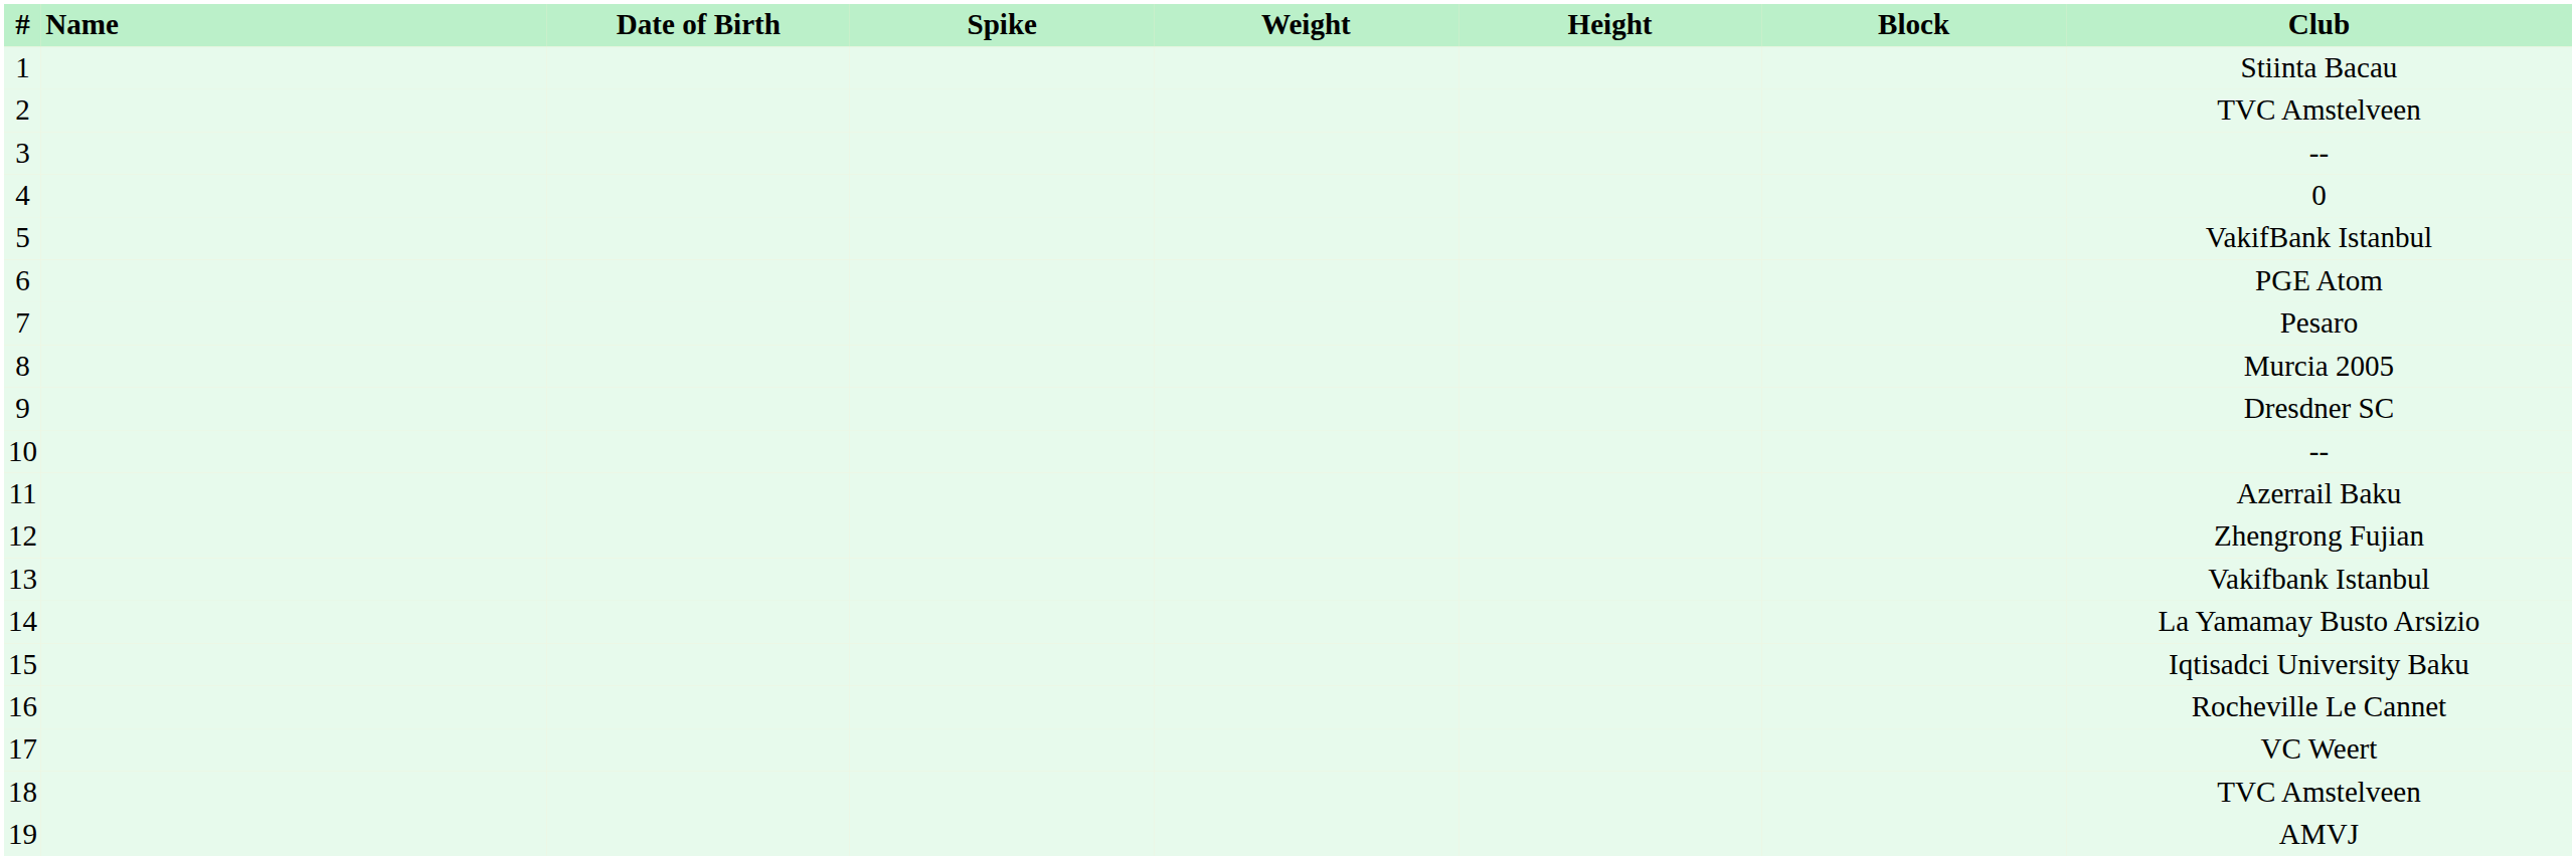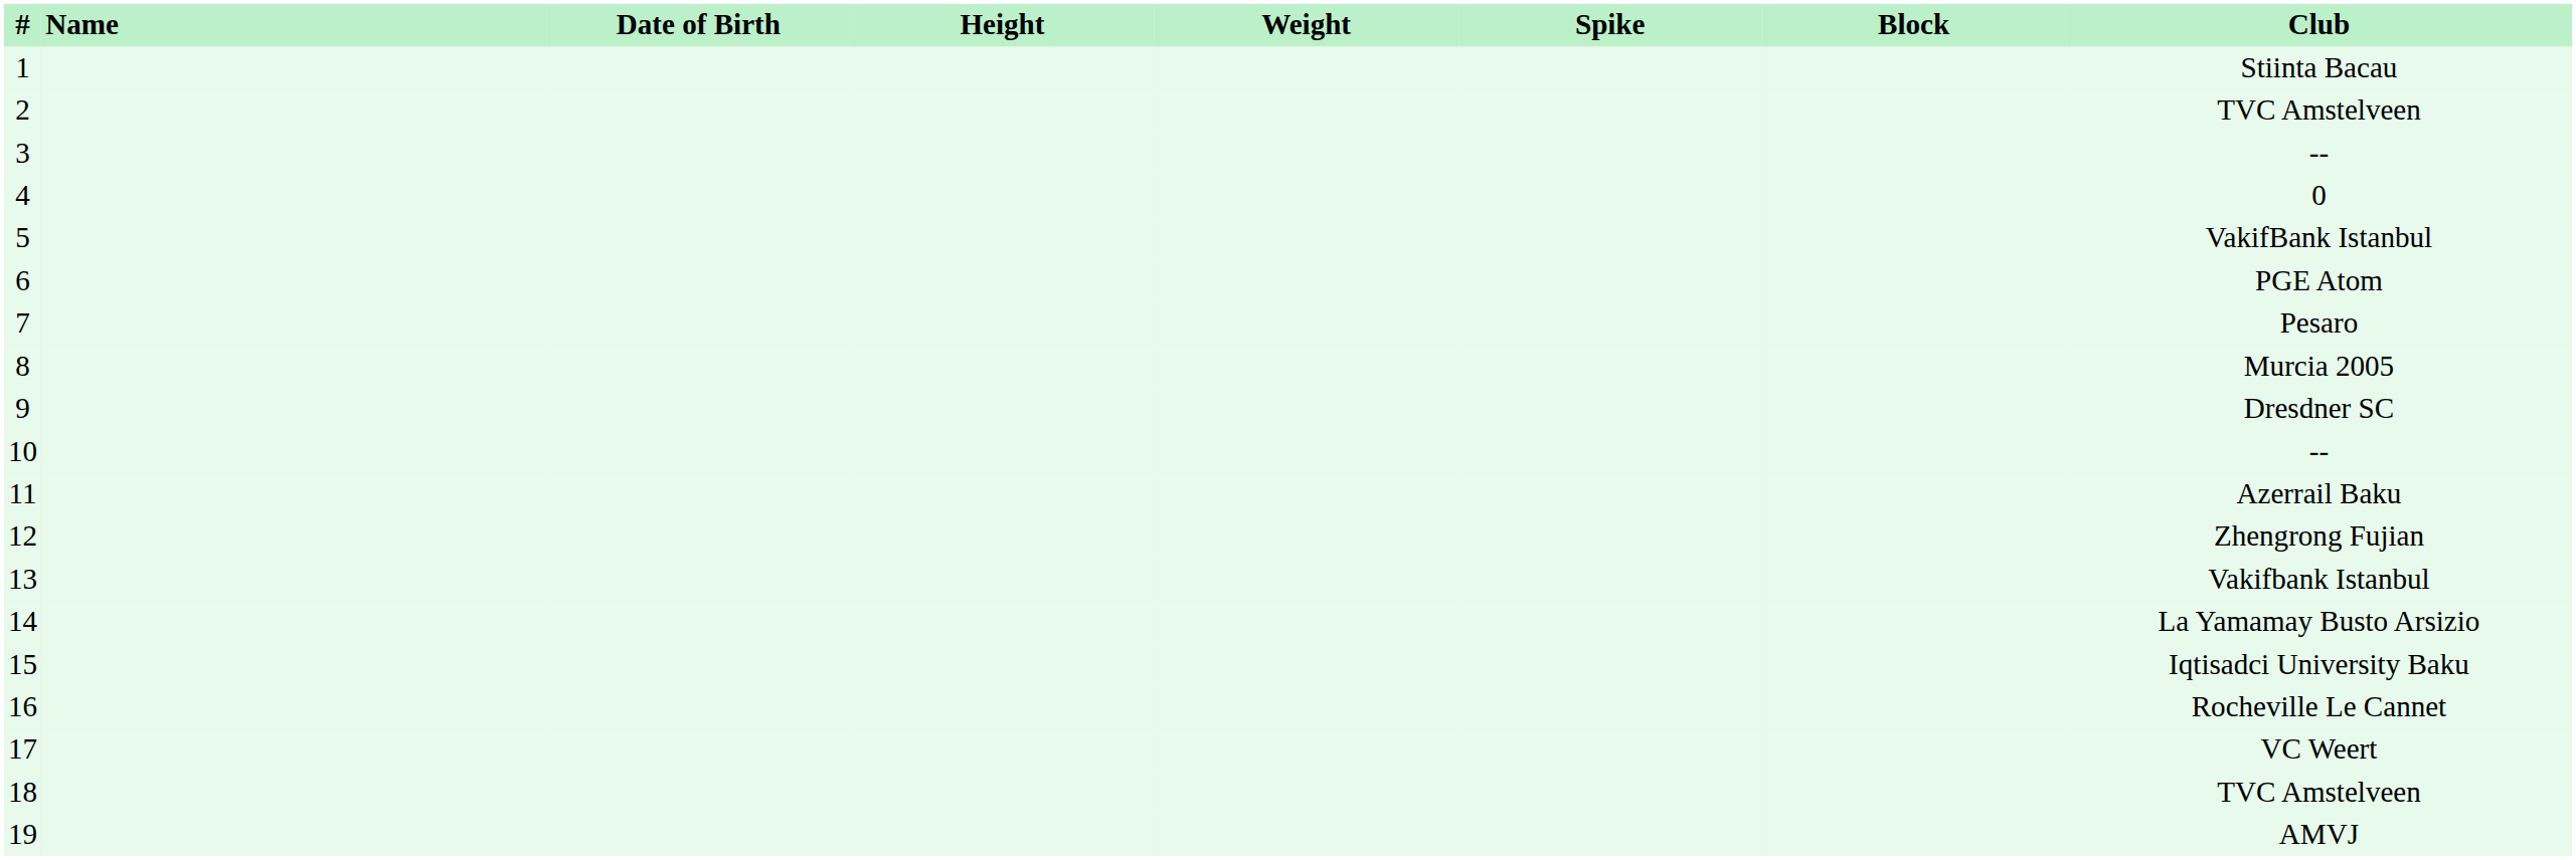 <table border=0 cellpadding=2 cellspacing=0  |- bgcolor=#FFECCE style="text-align:center; font-size:90%; width:100%">
 <tr bgcolor=#BBF0C9>
 <th>#</th>
 <th align=left width=20%>Name</th>
 <th width=12%>Date of Birth</th>
+<th width=12%>Height</th>
+<th width=12%>Weight</th>
 <th width=12%>Spike</th>
-<th width=12%>Weight</th>
-<th width=12%>Height</th>
 <th width=12%>Block</th>
 <th width=20%>Club</th>
 </tr>
 <tr bgcolor=#E7FAEC>
 <td>1</td>
 <td align=left></td>
 <td align=right></td>
 <td></td>
 <td></td>
 <td></td>
 <td></td>
 <td>Stiinta Bacau</td>
 </tr>
 <tr bgcolor=#E7FAEC>
 <td>2</td>
 <td align=left></td>
 <td align=right></td>
 <td></td>
 <td></td>
 <td></td>
 <td></td>
 <td>TVC Amstelveen</td>
 </tr>
 <tr bgcolor=#E7FAEC>
 <td>3</td>
 <td align=left></td>
 <td align=right></td>
 <td></td>
 <td></td>
 <td></td>
 <td></td>
 <td>--</td>
 </tr>
 <tr bgcolor=#E7FAEC>
 <td>4</td>
 <td align=left></td>
 <td align=right></td>
 <td></td>
 <td></td>
 <td></td>
 <td></td>
 <td>0</td>
 </tr>
 <tr bgcolor=#E7FAEC>
 <td>5</td>
 <td align=left></td>
 <td align=right></td>
 <td></td>
 <td></td>
 <td></td>
 <td></td>
 <td>VakifBank Istanbul</td>
 </tr>
 <tr bgcolor=#E7FAEC>
 <td>6</td>
 <td align=left></td>
 <td align=right></td>
 <td></td>
 <td></td>
 <td></td>
 <td></td>
 <td>PGE Atom</td>
 </tr>
 <tr bgcolor=#E7FAEC>
 <td>7</td>
 <td align=left></td>
 <td align=right></td>
 <td></td>
 <td></td>
 <td></td>
 <td></td>
 <td>Pesaro</td>
 </tr>
 <tr bgcolor=#E7FAEC>
 <td>8</td>
 <td align=left></td>
 <td align=right></td>
 <td></td>
 <td></td>
 <td></td>
 <td></td>
 <td>Murcia 2005</td>
 </tr>
 <tr bgcolor=#E7FAEC>
 <td>9</td>
 <td align=left></td>
 <td align=right></td>
 <td></td>
 <td></td>
 <td></td>
 <td></td>
 <td>Dresdner SC</td>
 </tr>
 <tr bgcolor=#E7FAEC>
 <td>10</td>
 <td align=left></td>
 <td align=right></td>
 <td></td>
 <td></td>
 <td></td>
 <td></td>
 <td>--</td>
 </tr>
 <tr bgcolor=#E7FAEC>
 <td>11</td>
 <td align=left></td>
 <td align=right></td>
 <td></td>
 <td></td>
 <td></td>
 <td></td>
 <td>Azerrail Baku</td>
 </tr>
 <tr bgcolor=#E7FAEC>
 <td>12</td>
 <td align=left></td>
 <td align=right></td>
 <td></td>
 <td></td>
 <td></td>
 <td></td>
 <td>Zhengrong Fujian</td>
 </tr>
 <tr bgcolor=#E7FAEC>
 <td>13</td>
 <td align=left></td>
 <td align=right></td>
 <td></td>
 <td></td>
 <td></td>
 <td></td>
 <td>Vakifbank Istanbul</td>
 </tr>
 <tr bgcolor=#E7FAEC>
 <td>14</td>
 <td align=left></td>
 <td align=right></td>
 <td></td>
 <td></td>
 <td></td>
 <td></td>
 <td>La Yamamay Busto Arsizio</td>
 </tr>
 <tr bgcolor=#E7FAEC>
 <td>15</td>
 <td align=left></td>
 <td align=right></td>
 <td></td>
 <td></td>
 <td></td>
 <td></td>
 <td>Iqtisadci University Baku</td>
 </tr>
 <tr bgcolor=#E7FAEC>
 <td>16</td>
 <td align=left></td>
 <td align=right></td>
 <td></td>
 <td></td>
 <td></td>
 <td></td>
 <td>Rocheville Le Cannet</td>
 </tr>
 <tr bgcolor=#E7FAEC>
 <td>17</td>
 <td align=left></td>
 <td align=right></td>
 <td></td>
 <td></td>
 <td></td>
 <td></td>
 <td>VC Weert</td>
 </tr>
 <tr bgcolor=#E7FAEC>
 <td>18</td>
 <td align=left></td>
 <td align=right></td>
 <td></td>
 <td></td>
 <td></td>
 <td></td>
 <td>TVC Amstelveen</td>
 </tr>
 <tr bgcolor=#E7FAEC>
 <td>19</td>
 <td align=left></td>
 <td align=right></td>
 <td></td>
 <td></td>
 <td></td>
 <td></td>
 <td>AMVJ</td>
 </tr>
 </table>
